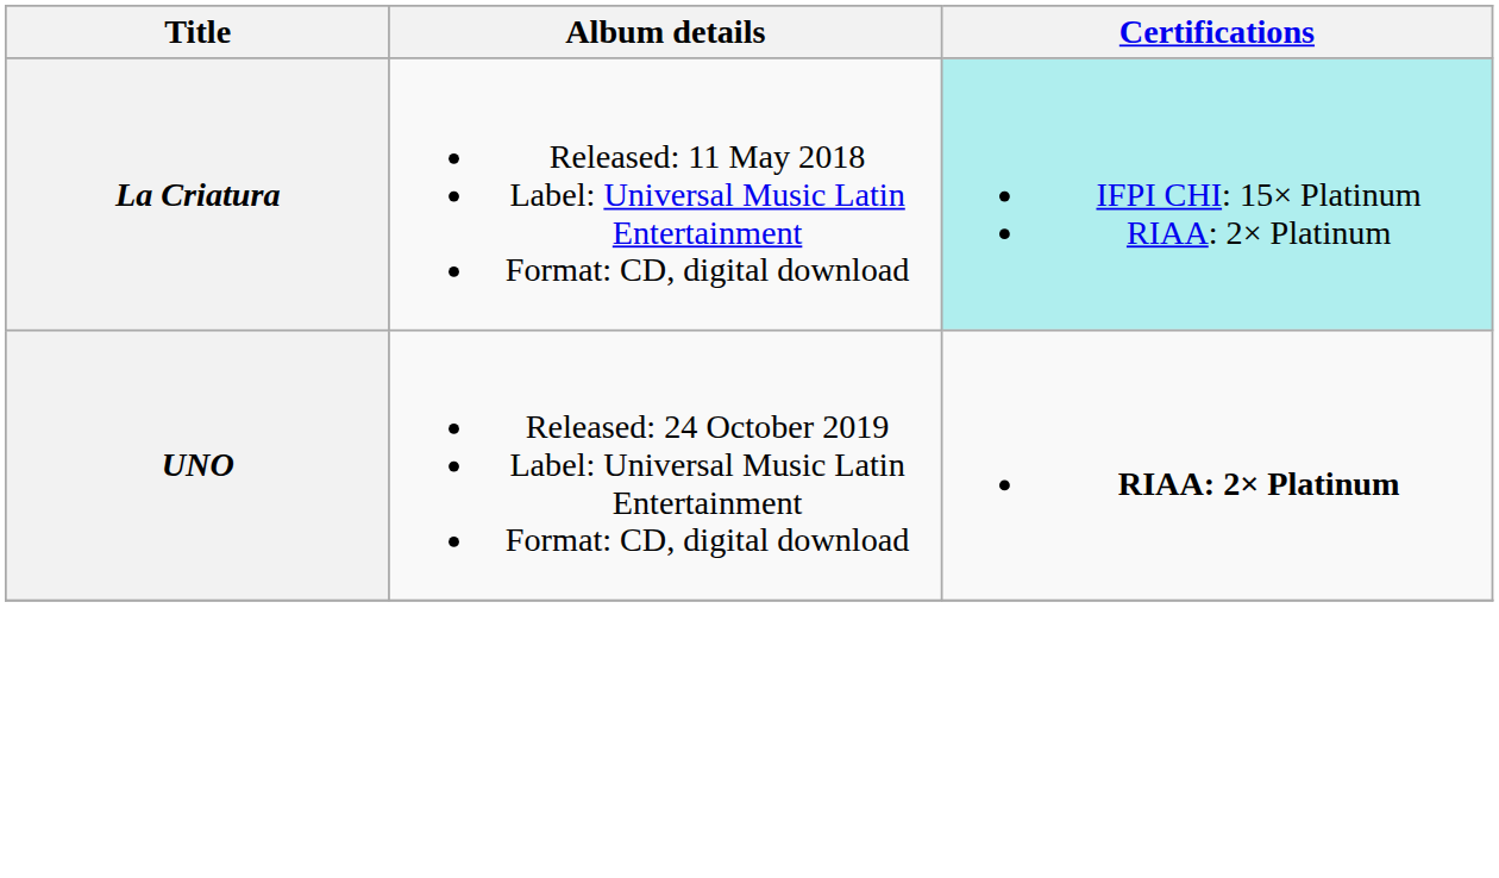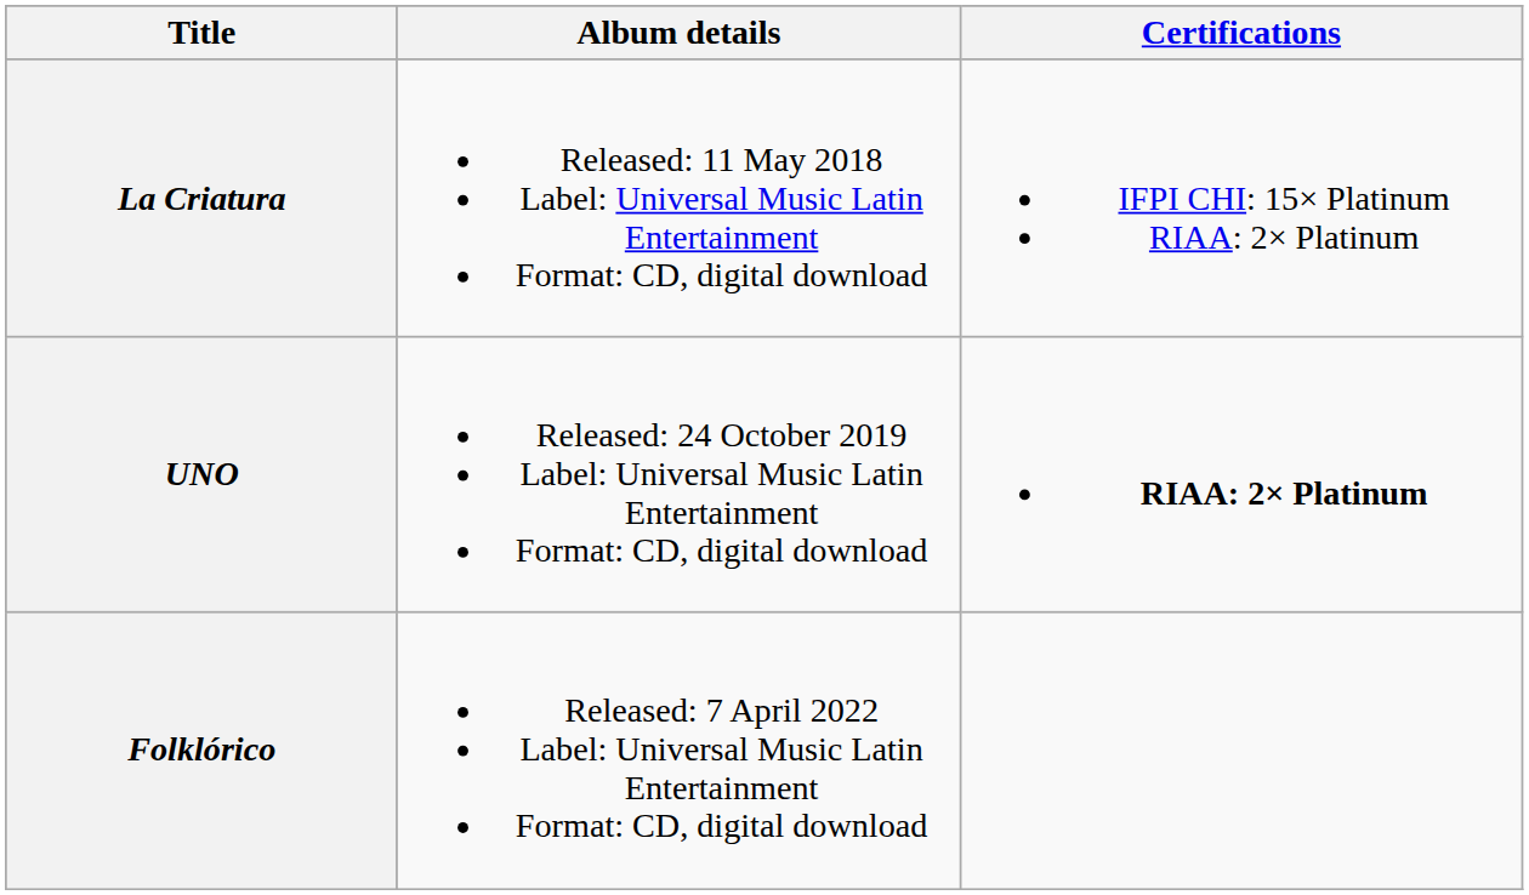 <table class="wikitable plainrowheaders" style="text-align:center;" border="1">
 <tr>
 <th scope="col" style="width:11em;">Title</th>
 <th scope="col" style="width:16em;">Album details</th>
 <th scope="col" style="width:16em;"><a href='#'>Certifications</a></th>
 </tr>
 <tr>
 <th scope="row"><em>La Criatura</em></th>
 <td><br><ul><li>Released: 11 May 2018</li><li>Label: <a href='#'>Universal Music Latin Entertainment</a></li><li>Format: CD, digital download</li></ul></td>
-<td style="background: paleturquoise;"><br><ul><li><a href='#'>IFPI CHI</a>: 15× Platinum</li><li><a href='#'>RIAA</a>: 2× Platinum  </li></ul></td>
+<td><br><ul><li><a href='#'>IFPI CHI</a>: 15× Platinum</li><li><a href='#'>RIAA</a>: 2× Platinum  </li></ul></td>
 </tr>
 <tr>
 <th scope="row"><em>UNO</em></th>
 <td><br><ul><li>Released: 24 October 2019</li><li>Label: Universal Music Latin Entertainment</li><li>Format: CD, digital download</li></ul></td>
 <td><strong><br><ul><li>RIAA: 2× Platinum </li></ul></strong></td>
 </tr>
 <tr>
+<th scope="row"><em>Folklórico</em></th>
+<td><br><ul><li>Released: 7 April 2022</li><li>Label: Universal Music Latin Entertainment</li><li>Format: CD, digital download</li></ul></td>
+<td></td>
+</tr>
+<tr>
 </tr>
 </table>
